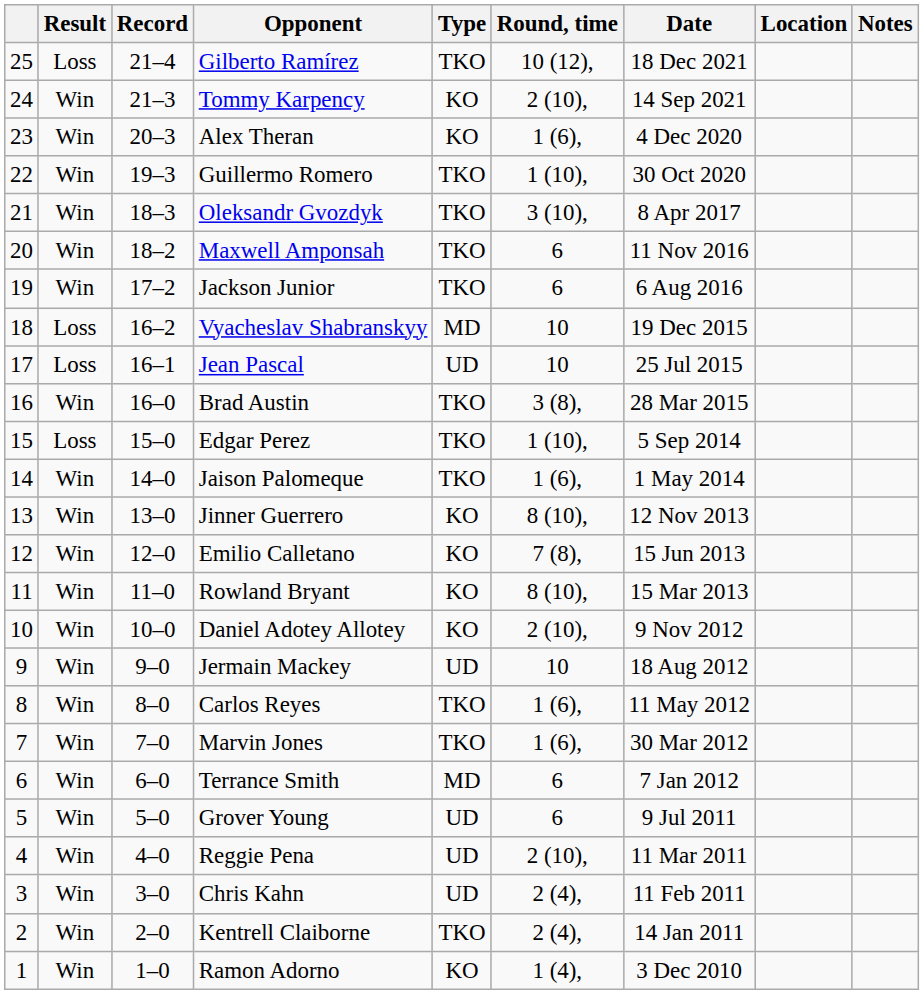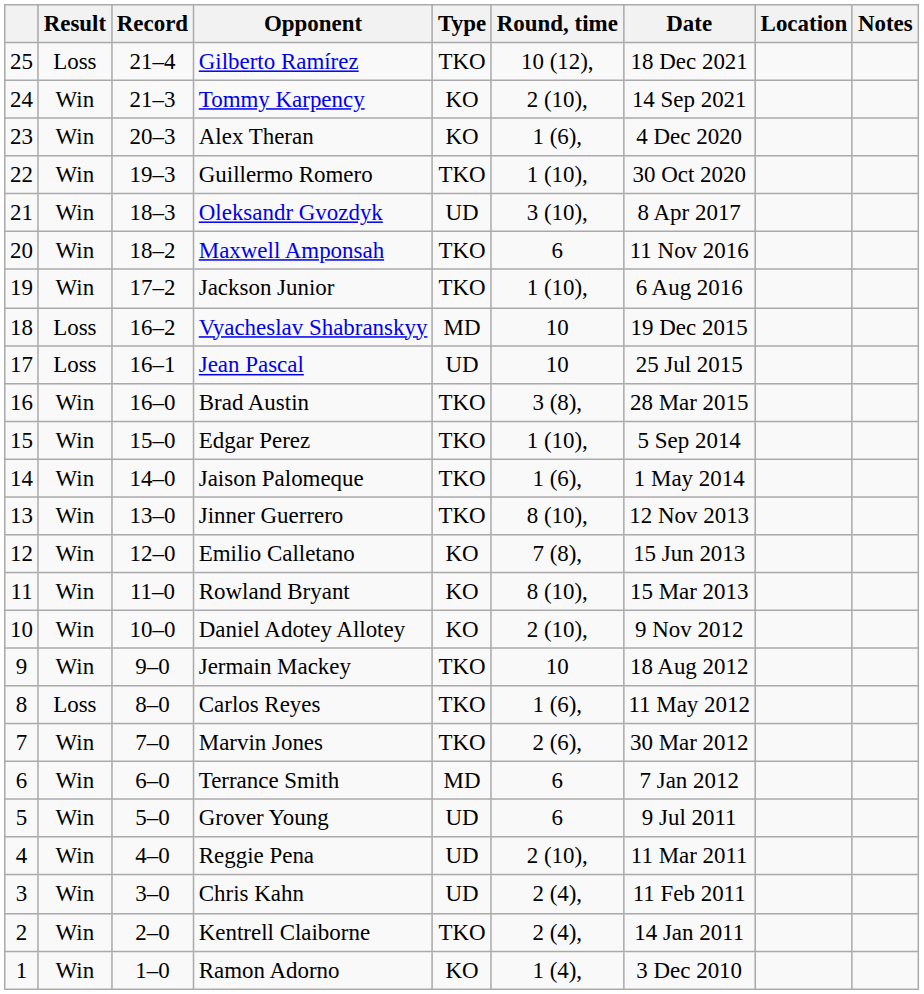 <table class="wikitable" style="text-align:center; font-size:95%">
 <tr>
 <th></th>
 <th>Result</th>
 <th>Record</th>
 <th>Opponent</th>
 <th>Type</th>
 <th>Round, time</th>
 <th>Date</th>
 <th>Location</th>
 <th>Notes</th>
 </tr>
 <tr>
 <td>25</td>
 <td>Loss</td>
 <td>21–4</td>
 <td style="text-align:left;"> <a href='#'>Gilberto Ramírez</a></td>
 <td>TKO</td>
 <td>10 (12), </td>
 <td>18 Dec 2021</td>
 <td style="text-align:left;"> </td>
 <td></td>
 </tr>
 <tr>
 <td>24</td>
 <td>Win</td>
 <td>21–3</td>
 <td style="text-align:left;"> <a href='#'>Tommy Karpency</a></td>
 <td>KO</td>
 <td>2 (10), </td>
 <td>14 Sep 2021</td>
 <td style="text-align:left;"> </td>
 <td></td>
 </tr>
 <tr>
 <td>23</td>
 <td>Win</td>
 <td>20–3</td>
 <td style="text-align:left;"> Alex Theran</td>
 <td>KO</td>
 <td>1 (6), </td>
 <td>4 Dec 2020</td>
 <td style="text-align:left;"> </td>
 <td style="text-align:left;"></td>
 </tr>
 <tr>
 <td>22</td>
 <td>Win</td>
 <td>19–3</td>
 <td style="text-align:left;"> Guillermo Romero</td>
 <td>TKO</td>
 <td>1 (10), </td>
 <td>30 Oct 2020</td>
 <td style="text-align:left;"> </td>
 <td></td>
 </tr>
 <tr>
 <td>21</td>
 <td>Win</td>
 <td>18–3</td>
 <td style="text-align:left;"> <a href='#'>Oleksandr Gvozdyk</a></td>
-<td>TKO</td>
+<td>UD</td>
 <td>3 (10), </td>
 <td>8 Apr 2017</td>
 <td style="text-align:left;"> </td>
 <td style="text-align:left;"></td>
 </tr>
 <tr>
 <td>20</td>
 <td>Win</td>
 <td>18–2</td>
 <td style="text-align:left;"> <a href='#'>Maxwell Amponsah</a></td>
 <td>TKO</td>
 <td>6</td>
 <td>11 Nov 2016</td>
 <td style="text-align:left;"> </td>
 <td></td>
 </tr>
 <tr>
 <td>19</td>
 <td>Win</td>
 <td>17–2</td>
 <td style="text-align:left;"> Jackson Junior</td>
 <td>TKO</td>
-<td>6</td>
+<td>1 (10), </td>
 <td>6 Aug 2016</td>
 <td style="text-align:left;"> </td>
 <td></td>
 </tr>
 <tr>
 <td>18</td>
 <td>Loss</td>
 <td>16–2</td>
 <td style="text-align:left;"> <a href='#'>Vyacheslav Shabranskyy</a></td>
 <td>MD</td>
 <td>10</td>
 <td>19 Dec 2015</td>
 <td style="text-align:left;"> </td>
 <td></td>
 </tr>
 <tr>
 <td>17</td>
 <td>Loss</td>
 <td>16–1</td>
 <td style="text-align:left;"> <a href='#'>Jean Pascal</a></td>
 <td>UD</td>
 <td>10</td>
 <td>25 Jul 2015</td>
 <td style="text-align:left;"> </td>
 <td></td>
 </tr>
 <tr>
 <td>16</td>
 <td>Win</td>
 <td>16–0</td>
 <td style="text-align:left;"> Brad Austin</td>
 <td>TKO</td>
 <td>3 (8), </td>
 <td>28 Mar 2015</td>
 <td style="text-align:left;"> </td>
 <td></td>
 </tr>
 <tr>
 <td>15</td>
-<td>Loss</td>
+<td>Win</td>
 <td>15–0</td>
 <td style="text-align:left;"> Edgar Perez</td>
 <td>TKO</td>
 <td>1 (10), </td>
 <td>5 Sep 2014</td>
 <td style="text-align:left;"> </td>
 <td></td>
 </tr>
 <tr>
 <td>14</td>
 <td>Win</td>
 <td>14–0</td>
 <td style="text-align:left;"> Jaison Palomeque</td>
 <td>TKO</td>
 <td>1 (6), </td>
 <td>1 May 2014</td>
 <td style="text-align:left;"> </td>
 <td></td>
 </tr>
 <tr>
 <td>13</td>
 <td>Win</td>
 <td>13–0</td>
 <td style="text-align:left;"> Jinner Guerrero</td>
-<td>KO</td>
+<td>TKO</td>
 <td>8 (10), </td>
 <td>12 Nov 2013</td>
 <td style="text-align:left;"> </td>
 <td></td>
 </tr>
 <tr>
 <td>12</td>
 <td>Win</td>
 <td>12–0</td>
 <td style="text-align:left;"> Emilio Calletano</td>
 <td>KO</td>
 <td>7 (8), </td>
 <td>15 Jun 2013</td>
 <td style="text-align:left;"> </td>
 <td></td>
 </tr>
 <tr>
 <td>11</td>
 <td>Win</td>
 <td>11–0</td>
 <td style="text-align:left;"> Rowland Bryant</td>
 <td>KO</td>
 <td>8 (10), </td>
 <td>15 Mar 2013</td>
 <td style="text-align:left;"> </td>
 <td></td>
 </tr>
 <tr>
 <td>10</td>
 <td>Win</td>
 <td>10–0</td>
 <td style="text-align:left;"> Daniel Adotey Allotey</td>
 <td>KO</td>
 <td>2 (10), </td>
 <td>9 Nov 2012</td>
 <td style="text-align:left;"> </td>
 <td></td>
 </tr>
 <tr>
 <td>9</td>
 <td>Win</td>
 <td>9–0</td>
 <td style="text-align:left;"> Jermain Mackey</td>
-<td>UD</td>
+<td>TKO</td>
 <td>10</td>
 <td>18 Aug 2012</td>
 <td style="text-align:left;"> </td>
 <td></td>
 </tr>
 <tr>
 <td>8</td>
-<td>Win</td>
+<td>Loss</td>
 <td>8–0</td>
 <td style="text-align:left;"> Carlos Reyes</td>
 <td>TKO</td>
 <td>1 (6), </td>
 <td>11 May 2012</td>
 <td style="text-align:left;"> </td>
 <td></td>
 </tr>
 <tr>
 <td>7</td>
 <td>Win</td>
 <td>7–0</td>
 <td style="text-align:left;"> Marvin Jones</td>
 <td>TKO</td>
-<td>1 (6), </td>
+<td>2 (6), </td>
 <td>30 Mar 2012</td>
 <td style="text-align:left;"> </td>
 <td></td>
 </tr>
 <tr>
 <td>6</td>
 <td>Win</td>
 <td>6–0</td>
 <td style="text-align:left;"> Terrance Smith</td>
 <td>MD</td>
 <td>6</td>
 <td>7 Jan 2012</td>
 <td style="text-align:left;"> </td>
 <td></td>
 </tr>
 <tr>
 <td>5</td>
 <td>Win</td>
 <td>5–0</td>
 <td style="text-align:left;"> Grover Young</td>
 <td>UD</td>
 <td>6</td>
 <td>9 Jul 2011</td>
 <td style="text-align:left;"> </td>
 <td></td>
 </tr>
 <tr>
 <td>4</td>
 <td>Win</td>
 <td>4–0</td>
 <td style="text-align:left;"> Reggie Pena</td>
 <td>UD</td>
 <td>2 (10), </td>
 <td>11 Mar 2011</td>
 <td style="text-align:left;"> </td>
 <td></td>
 </tr>
 <tr>
 <td>3</td>
 <td>Win</td>
 <td>3–0</td>
 <td style="text-align:left;"> Chris Kahn</td>
 <td>UD</td>
 <td>2 (4), </td>
 <td>11 Feb 2011</td>
 <td style="text-align:left;"> </td>
 <td></td>
 </tr>
 <tr>
 <td>2</td>
 <td>Win</td>
 <td>2–0</td>
 <td style="text-align:left;"> Kentrell Claiborne</td>
 <td>TKO</td>
 <td>2 (4), </td>
 <td>14 Jan 2011</td>
 <td style="text-align:left;"> </td>
 <td></td>
 </tr>
 <tr>
 <td>1</td>
 <td>Win</td>
 <td>1–0</td>
 <td style="text-align:left;"> Ramon Adorno</td>
 <td>KO</td>
 <td>1 (4), </td>
 <td>3 Dec 2010</td>
 <td style="text-align:left;"> </td>
 <td style="text-align:left;"></td>
 </tr>
 </table>
